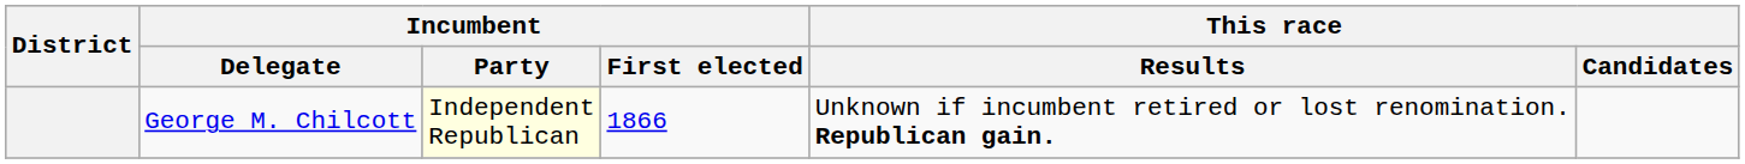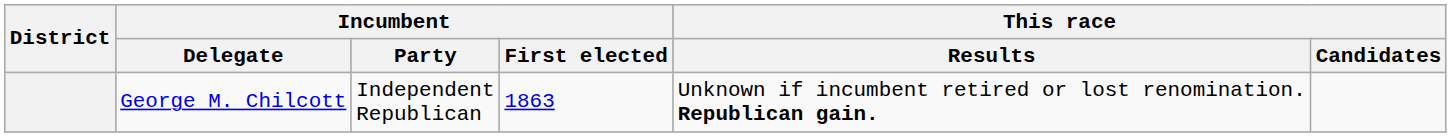 <table class=wikitable>
 <tr>
 <th rowspan=2>District</th>
 <th colspan=3>Incumbent</th>
 <th colspan=2>This race</th>
 </tr>
 <tr>
 <th>Delegate</th>
 <th>Party</th>
 <th>First elected</th>
 <th>Results</th>
 <th>Candidates</th>
 </tr>
 <tr>
 <th></th>
 <td><a href='#'>George M. Chilcott</a></td>
-<td style="background: lightyellow;">Independent<br>Republican</td>
-<td><a href='#'>1866</a></td>
+<td>Independent<br>Republican</td>
+<td><a href='#'>1863</a></td>
 <td>Unknown if incumbent retired or lost renomination.<br><strong>Republican gain.</strong></td>
 <td nowrap></td>
 </tr>
 </table>
